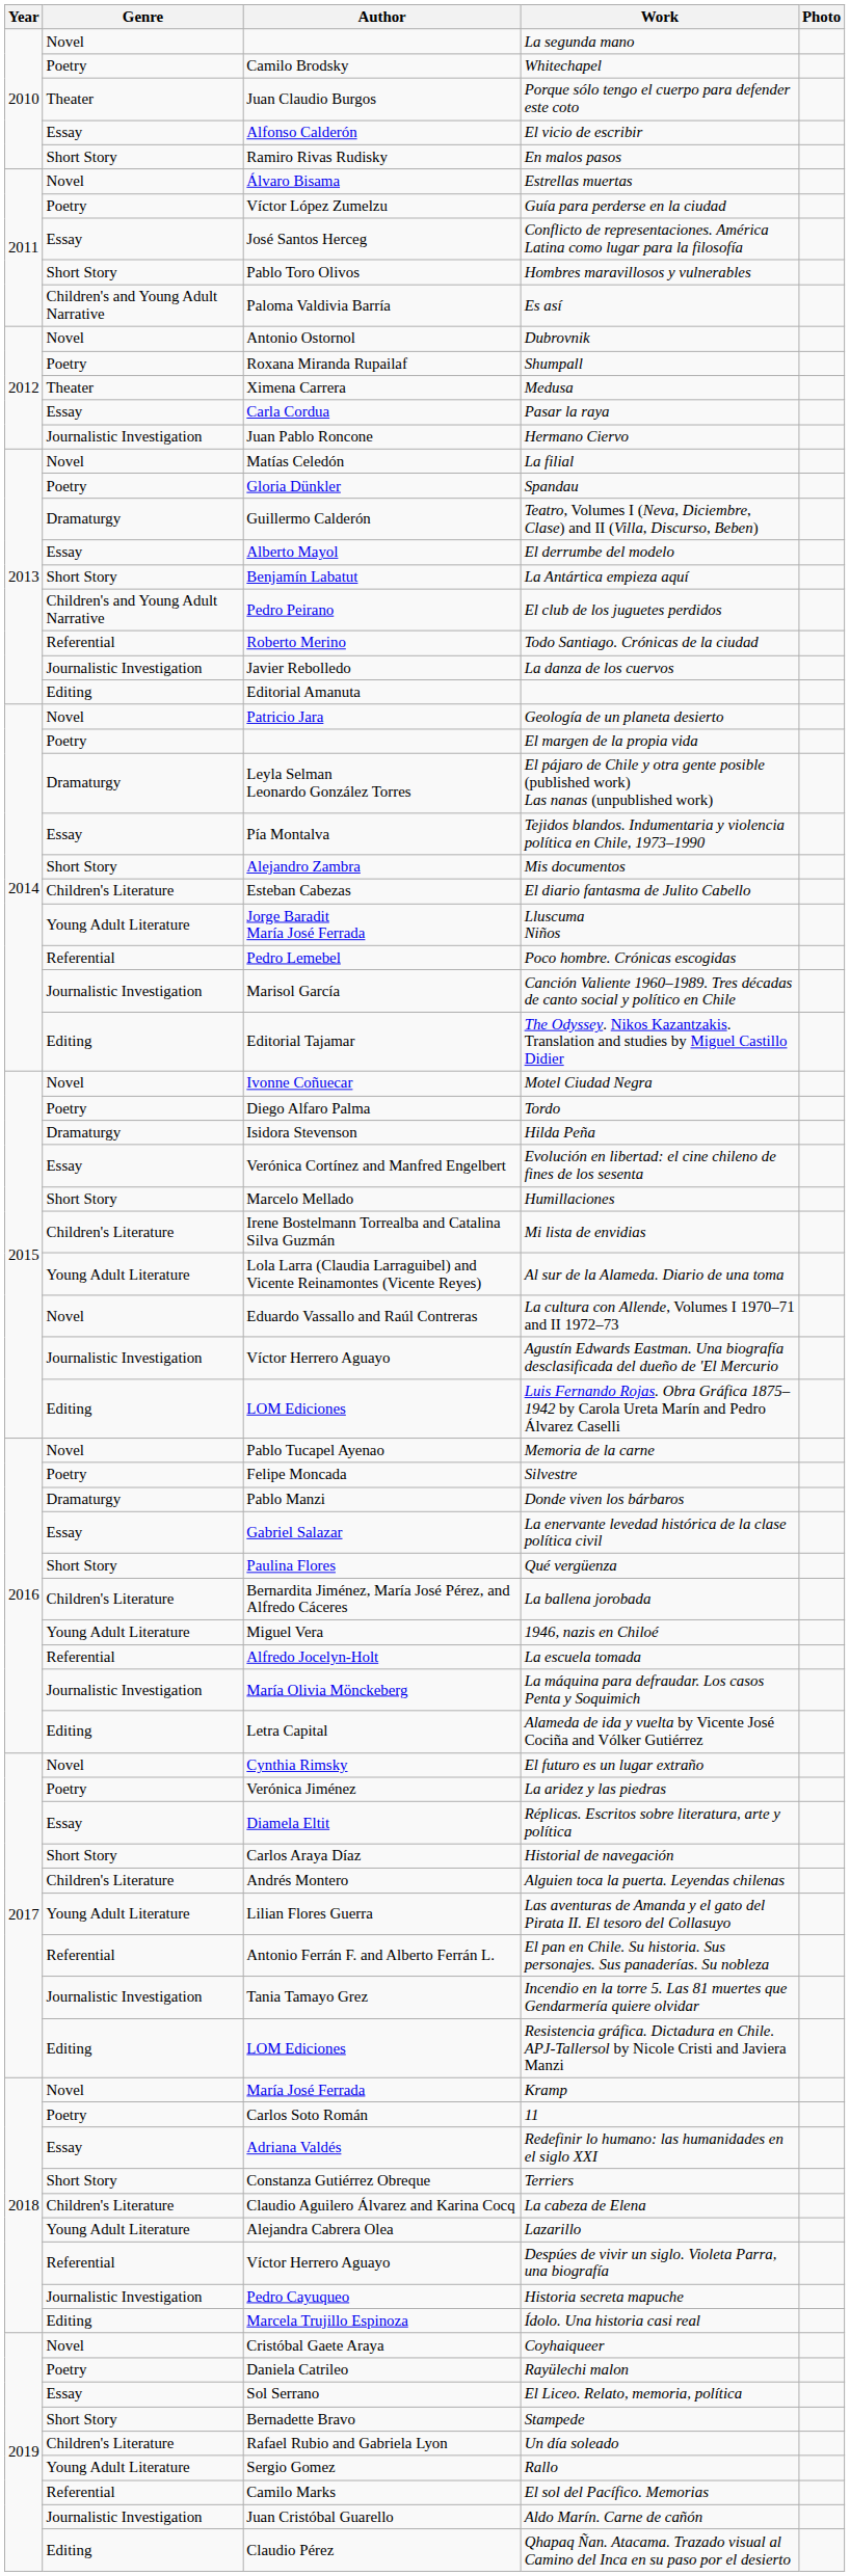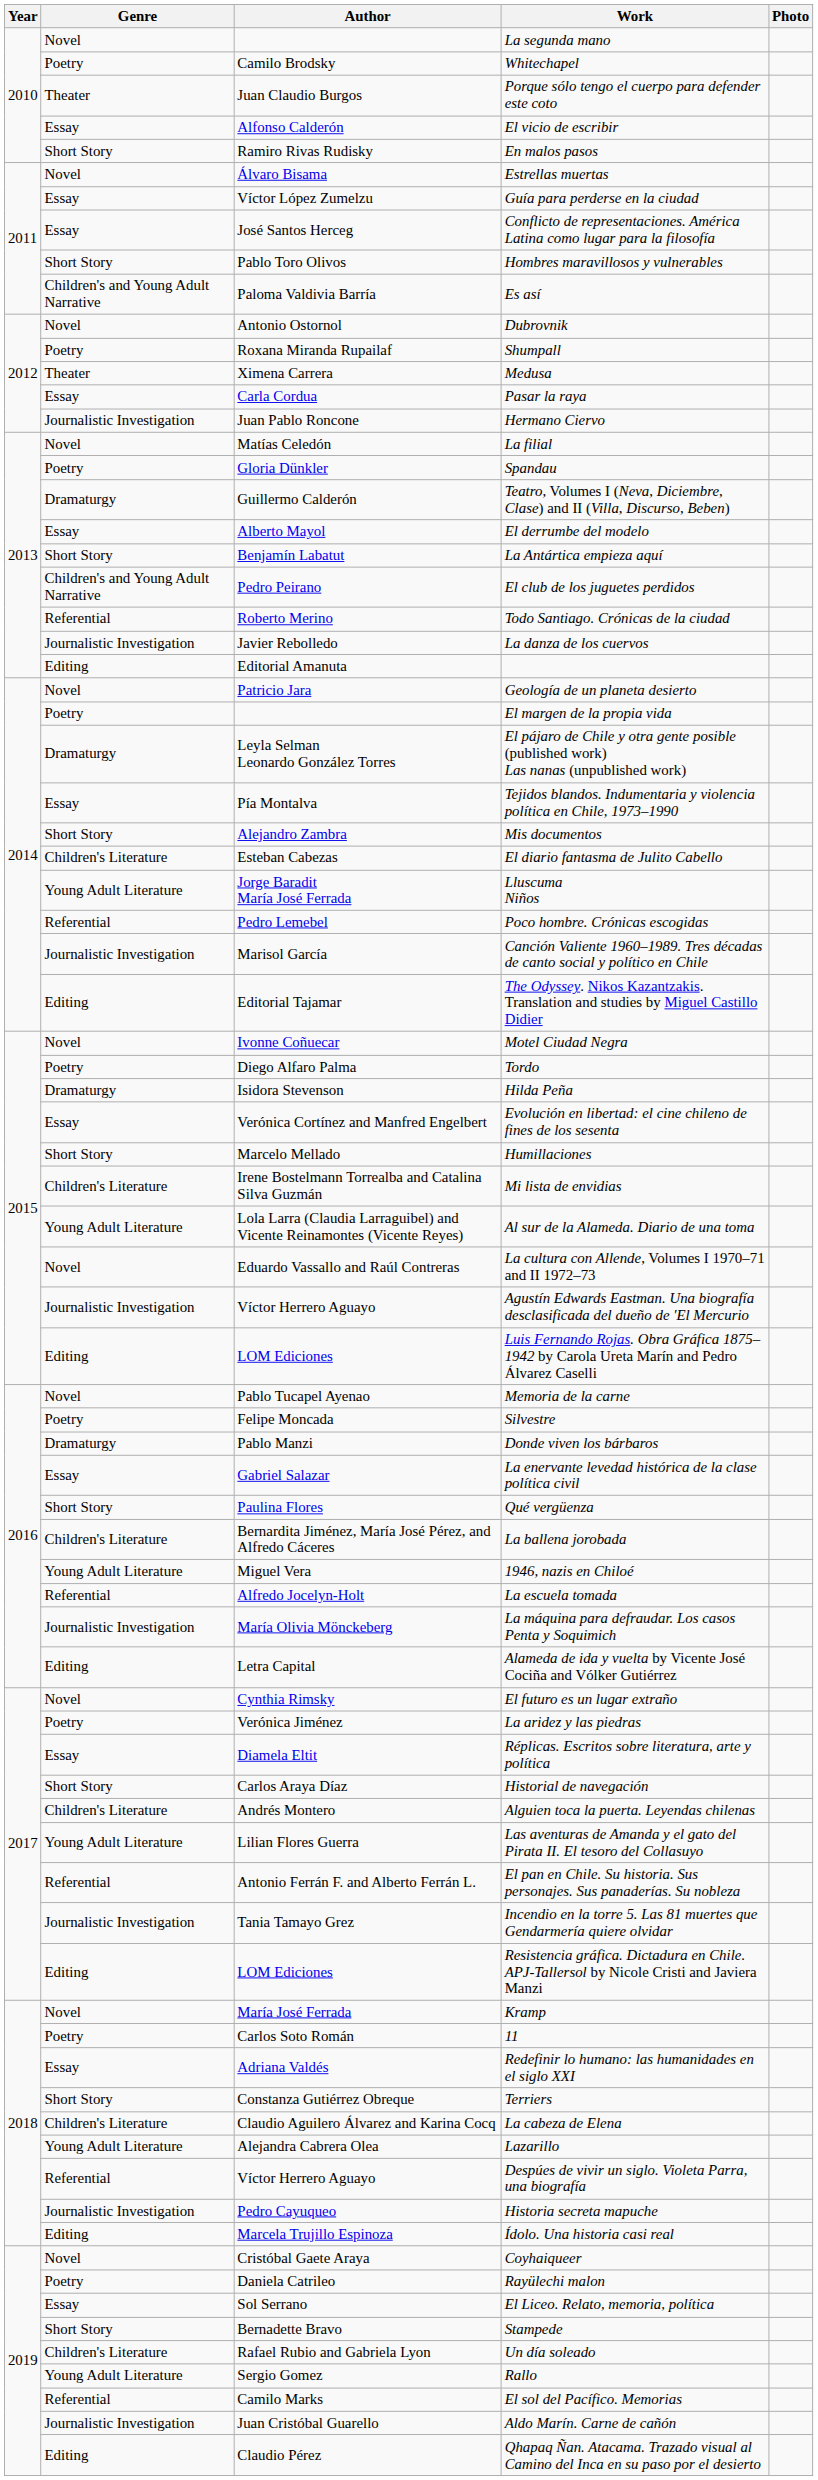 <table class="wikitable">
 <tr>
 <th width=30>Year</th>
 <th width=200>Genre</th>
 <th width=280>Author</th>
 <th width=280>Work</th>
 <th>Photo</th>
 </tr>
 <tr>
 <td rowspan=5>2010</td>
 <td>Novel</td>
 <td></td>
 <td><em>La segunda mano</em></td>
 <td></td>
 </tr>
 <tr>
 <td>Poetry</td>
 <td>Camilo Brodsky</td>
 <td><em>Whitechapel</em></td>
 <td></td>
 </tr>
 <tr>
 <td>Theater</td>
 <td>Juan Claudio Burgos</td>
 <td><em>Porque sólo tengo el cuerpo para defender este coto</em></td>
 <td></td>
 </tr>
 <tr>
 <td>Essay</td>
 <td><a href='#'>Alfonso Calderón</a></td>
 <td><em>El vicio de escribir</em></td>
 <td></td>
 </tr>
 <tr>
 <td>Short Story</td>
 <td>Ramiro Rivas Rudisky</td>
 <td><em>En malos pasos</em></td>
 <td></td>
 </tr>
 <tr>
 <td rowspan=5>2011</td>
 <td>Novel</td>
 <td><a href='#'>Álvaro Bisama</a></td>
 <td><em>Estrellas muertas</em></td>
 <td></td>
 </tr>
 <tr>
-<td>Poetry</td>
+<td>Essay</td>
 <td>Víctor López Zumelzu</td>
 <td><em>Guía para perderse en la ciudad</em></td>
 <td></td>
 </tr>
 <tr>
 <td>Essay</td>
 <td>José Santos Herceg</td>
 <td><em>Conflicto de representaciones. América Latina como lugar para la filosofía</em></td>
 <td></td>
 </tr>
 <tr>
 <td>Short Story</td>
 <td>Pablo Toro Olivos</td>
 <td><em>Hombres maravillosos y vulnerables</em></td>
 <td></td>
 </tr>
 <tr>
 <td>Children's and Young Adult Narrative</td>
 <td>Paloma Valdivia Barría</td>
 <td><em>Es así</em></td>
 <td></td>
 </tr>
 <tr>
 <td rowspan=5>2012</td>
 <td>Novel</td>
 <td>Antonio Ostornol</td>
 <td><em>Dubrovnik</em></td>
 <td></td>
 </tr>
 <tr>
 <td>Poetry</td>
 <td>Roxana Miranda Rupailaf</td>
 <td><em>Shumpall</em></td>
 <td></td>
 </tr>
 <tr>
 <td>Theater</td>
 <td>Ximena Carrera</td>
 <td><em>Medusa</em></td>
 <td></td>
 </tr>
 <tr>
 <td>Essay</td>
 <td><a href='#'>Carla Cordua</a></td>
 <td><em>Pasar la raya</em></td>
 <td></td>
 </tr>
 <tr>
 <td>Journalistic Investigation</td>
 <td>Juan Pablo Roncone</td>
 <td><em>Hermano Ciervo</em></td>
 <td></td>
 </tr>
 <tr>
 <td rowspan=9>2013</td>
 <td>Novel</td>
 <td>Matías Celedón</td>
 <td><em>La filial</em></td>
 <td></td>
 </tr>
 <tr>
 <td>Poetry</td>
 <td><a href='#'>Gloria Dünkler</a></td>
 <td><em>Spandau</em></td>
 <td></td>
 </tr>
 <tr>
 <td>Dramaturgy</td>
 <td>Guillermo Calderón</td>
 <td><em>Teatro</em>, Volumes I (<em>Neva</em>, <em>Diciembre</em>, <em>Clase</em>) and II (<em>Villa</em>, <em>Discurso</em>, <em>Beben</em>)</td>
 <td></td>
 </tr>
 <tr>
 <td>Essay</td>
 <td><a href='#'>Alberto Mayol</a></td>
 <td><em>El derrumbe del modelo</em></td>
 <td></td>
 </tr>
 <tr>
 <td>Short Story</td>
 <td><a href='#'>Benjamín Labatut</a></td>
 <td><em>La Antártica empieza aquí</em></td>
 <td></td>
 </tr>
 <tr>
 <td>Children's and Young Adult Narrative</td>
 <td><a href='#'>Pedro Peirano</a></td>
 <td><em>El club de los juguetes perdidos</em></td>
 <td></td>
 </tr>
 <tr>
 <td>Referential</td>
 <td><a href='#'>Roberto Merino</a></td>
 <td><em>Todo Santiago. Crónicas de la ciudad</em></td>
 <td></td>
 </tr>
 <tr>
 <td>Journalistic Investigation</td>
 <td>Javier Rebolledo</td>
 <td><em>La danza de los cuervos</em></td>
 <td></td>
 </tr>
 <tr>
 <td>Editing</td>
 <td>Editorial Amanuta</td>
 <td></td>
 <td></td>
 </tr>
 <tr>
 <td rowspan=10>2014</td>
 <td>Novel</td>
 <td><a href='#'>Patricio Jara</a></td>
 <td><em>Geología de un planeta desierto</em></td>
 <td></td>
 </tr>
 <tr>
 <td>Poetry</td>
 <td></td>
 <td><em>El margen de la propia vida</em></td>
 <td></td>
 </tr>
 <tr>
 <td>Dramaturgy</td>
 <td>Leyla Selman<br>Leonardo González Torres</td>
 <td><em>El pájaro de Chile y otra gente posible</em> (published work) <br> <em>Las nanas</em> (unpublished work)</td>
 <td></td>
 </tr>
 <tr>
 <td>Essay</td>
 <td>Pía Montalva</td>
 <td><em>Tejidos blandos. Indumentaria y violencia política en Chile, 1973–1990</em></td>
 <td></td>
 </tr>
 <tr>
 <td>Short Story</td>
 <td><a href='#'>Alejandro Zambra</a></td>
 <td><em>Mis documentos</em></td>
 <td></td>
 </tr>
 <tr>
 <td>Children's Literature</td>
 <td>Esteban Cabezas</td>
 <td><em>El diario fantasma de Julito Cabello</em></td>
 <td></td>
 </tr>
 <tr>
 <td>Young Adult Literature</td>
 <td><a href='#'>Jorge Baradit</a><br> <a href='#'>María José Ferrada</a></td>
 <td><em>Lluscuma</em><br><em>Niños</em></td>
 <td><br></td>
 </tr>
 <tr>
 <td>Referential</td>
 <td><a href='#'>Pedro Lemebel</a></td>
 <td><em>Poco hombre. Crónicas escogidas</em></td>
 <td></td>
 </tr>
 <tr>
 <td>Journalistic Investigation</td>
 <td>Marisol García</td>
 <td><em>Canción Valiente 1960–1989. Tres décadas de canto social y político en Chile</em></td>
 <td></td>
 </tr>
 <tr>
 <td>Editing</td>
 <td>Editorial Tajamar</td>
 <td><em><a href='#'>The Odyssey</a></em>. <a href='#'>Nikos Kazantzakis</a>. Translation and studies by <a href='#'>Miguel Castillo Didier</a></td>
 <td></td>
 </tr>
 <tr>
 <td rowspan=10>2015</td>
 <td>Novel</td>
 <td><a href='#'>Ivonne Coñuecar</a></td>
 <td><em>Motel Ciudad Negra</em></td>
 <td></td>
 </tr>
 <tr>
 <td>Poetry</td>
 <td>Diego Alfaro Palma</td>
 <td><em>Tordo</em></td>
 <td></td>
 </tr>
 <tr>
 <td>Dramaturgy</td>
 <td>Isidora Stevenson</td>
 <td><em>Hilda Peña</em></td>
 <td></td>
 </tr>
 <tr>
 <td>Essay</td>
 <td>Verónica Cortínez and Manfred Engelbert</td>
 <td><em>Evolución en libertad: el cine chileno de fines de los sesenta</em></td>
 <td></td>
 </tr>
 <tr>
 <td>Short Story</td>
 <td>Marcelo Mellado</td>
 <td><em>Humillaciones</em></td>
 <td></td>
 </tr>
 <tr>
 <td>Children's Literature</td>
 <td>Irene Bostelmann Torrealba and Catalina Silva Guzmán</td>
 <td><em>Mi lista de envidias</em></td>
 <td></td>
 </tr>
 <tr>
 <td>Young Adult Literature</td>
 <td>Lola Larra (Claudia Larraguibel) and Vicente Reinamontes (Vicente Reyes)</td>
 <td><em>Al sur de la Alameda. Diario de una toma</em></td>
 <td></td>
 </tr>
 <tr>
 <td>Novel</td>
 <td>Eduardo Vassallo and Raúl Contreras</td>
 <td><em>La cultura con Allende</em>, Volumes I 1970–71 and II 1972–73</td>
 <td></td>
 </tr>
 <tr>
 <td>Journalistic Investigation</td>
 <td>Víctor Herrero Aguayo</td>
 <td><em>Agustín Edwards Eastman. Una biografía desclasificada del dueño de 'El Mercurio</em></td>
 <td></td>
 </tr>
 <tr>
 <td>Editing</td>
 <td><a href='#'>LOM Ediciones</a></td>
 <td><em><a href='#'>Luis Fernando Rojas</a>. Obra Gráfica 1875–1942</em> by Carola Ureta Marín and Pedro Álvarez Caselli</td>
 <td></td>
 </tr>
 <tr>
 <td rowspan=10>2016</td>
 <td>Novel</td>
 <td>Pablo Tucapel Ayenao</td>
 <td><em>Memoria de la carne</em></td>
 <td></td>
 </tr>
 <tr>
 <td>Poetry</td>
 <td>Felipe Moncada</td>
 <td><em>Silvestre</em></td>
 <td></td>
 </tr>
 <tr>
 <td>Dramaturgy</td>
 <td>Pablo Manzi</td>
 <td><em>Donde viven los bárbaros</em></td>
 <td></td>
 </tr>
 <tr>
 <td>Essay</td>
 <td><a href='#'>Gabriel Salazar</a></td>
 <td><em>La enervante levedad histórica de la clase política civil</em></td>
 <td></td>
 </tr>
 <tr>
 <td>Short Story</td>
 <td><a href='#'>Paulina Flores</a></td>
 <td><em>Qué vergüenza</em></td>
 <td></td>
 </tr>
 <tr>
 <td>Children's Literature</td>
 <td>Bernardita Jiménez, María José Pérez, and Alfredo Cáceres</td>
 <td><em>La ballena jorobada</em></td>
 <td></td>
 </tr>
 <tr>
 <td>Young Adult Literature</td>
 <td>Miguel Vera</td>
 <td><em>1946, nazis en Chiloé</em></td>
 <td></td>
 </tr>
 <tr>
 <td>Referential</td>
 <td><a href='#'>Alfredo Jocelyn-Holt</a></td>
 <td><em>La escuela tomada</em></td>
 <td></td>
 </tr>
 <tr>
 <td>Journalistic Investigation</td>
 <td><a href='#'>María Olivia Mönckeberg</a></td>
 <td><em>La máquina para defraudar. Los casos Penta y Soquimich</em></td>
 <td></td>
 </tr>
 <tr>
 <td>Editing</td>
 <td>Letra Capital</td>
 <td><em>Alameda de ida y vuelta</em> by Vicente José Cociña and Vólker Gutiérrez</td>
 <td></td>
 </tr>
 <tr>
 <td rowspan=9>2017</td>
 <td>Novel</td>
 <td><a href='#'>Cynthia Rimsky</a></td>
 <td><em>El futuro es un lugar extraño</em></td>
 <td></td>
 </tr>
 <tr>
 <td>Poetry</td>
 <td>Verónica Jiménez</td>
 <td><em>La aridez y las piedras</em></td>
 <td></td>
 </tr>
 <tr>
 <td>Essay</td>
 <td><a href='#'>Diamela Eltit</a></td>
 <td><em>Réplicas. Escritos sobre literatura, arte y política</em></td>
 <td></td>
 </tr>
 <tr>
 <td>Short Story</td>
 <td>Carlos Araya Díaz</td>
 <td><em>Historial de navegación</em></td>
 <td></td>
 </tr>
 <tr>
 <td>Children's Literature</td>
 <td>Andrés Montero</td>
 <td><em>Alguien toca la puerta. Leyendas chilenas</em></td>
 <td></td>
 </tr>
 <tr>
 <td>Young Adult Literature</td>
 <td>Lilian Flores Guerra</td>
 <td><em>Las aventuras de Amanda y el gato del Pirata II. El tesoro del Collasuyo</em></td>
 <td></td>
 </tr>
 <tr>
 <td>Referential</td>
 <td>Antonio Ferrán F. and Alberto Ferrán L.</td>
 <td><em>El pan en Chile. Su historia. Sus personajes. Sus panaderías. Su nobleza</em></td>
 <td></td>
 </tr>
 <tr>
 <td>Journalistic Investigation</td>
 <td>Tania Tamayo Grez</td>
 <td><em>Incendio en la torre 5. Las 81 muertes que Gendarmería quiere olvidar</em></td>
 <td></td>
 </tr>
 <tr>
 <td>Editing</td>
 <td><a href='#'>LOM Ediciones</a></td>
 <td><em>Resistencia gráfica. Dictadura en Chile. APJ-Tallersol</em> by Nicole Cristi and Javiera Manzi</td>
 <td></td>
 </tr>
 <tr>
 <td rowspan=9>2018</td>
 <td>Novel</td>
 <td><a href='#'>María José Ferrada</a></td>
 <td><em>Kramp</em></td>
 <td></td>
 </tr>
 <tr>
 <td>Poetry</td>
 <td>Carlos Soto Román</td>
 <td><em>11</em></td>
 <td></td>
 </tr>
 <tr>
 <td>Essay</td>
 <td><a href='#'>Adriana Valdés</a></td>
 <td><em>Redefinir lo humano: las humanidades en el siglo XXI</em></td>
 <td></td>
 </tr>
 <tr>
 <td>Short Story</td>
 <td>Constanza Gutiérrez Obreque</td>
 <td><em>Terriers</em></td>
 <td></td>
 </tr>
 <tr>
 <td>Children's Literature</td>
 <td>Claudio Aguilero Álvarez and Karina Cocq</td>
 <td><em>La cabeza de Elena</em></td>
 <td></td>
 </tr>
 <tr>
 <td>Young Adult Literature</td>
 <td>Alejandra Cabrera Olea</td>
 <td><em>Lazarillo</em></td>
 <td></td>
 </tr>
 <tr>
 <td>Referential</td>
 <td>Víctor Herrero Aguayo</td>
 <td><em>Despúes de vivir un siglo. Violeta Parra, una biografía</em></td>
 <td></td>
 </tr>
 <tr>
 <td>Journalistic Investigation</td>
 <td><a href='#'>Pedro Cayuqueo</a></td>
 <td><em>Historia secreta mapuche</em></td>
 <td></td>
 </tr>
 <tr>
 <td>Editing</td>
 <td><a href='#'>Marcela Trujillo Espinoza</a></td>
 <td><em>Ídolo. Una historia casi real</em></td>
 <td></td>
 </tr>
 <tr>
 <td rowspan="9">2019</td>
 <td>Novel</td>
 <td>Cristóbal Gaete Araya</td>
 <td><em>Coyhaiqueer</em></td>
 <td></td>
 </tr>
 <tr>
 <td>Poetry</td>
 <td>Daniela Catrileo</td>
 <td><em>Rayülechi malon</em></td>
 <td></td>
 </tr>
 <tr>
 <td>Essay</td>
 <td>Sol Serrano</td>
 <td><em>El Liceo. Relato, memoria, política</em></td>
 <td></td>
 </tr>
 <tr>
 <td>Short Story</td>
 <td>Bernadette Bravo</td>
 <td><em>Stampede</em></td>
 <td></td>
 </tr>
 <tr>
 <td>Children's Literature</td>
 <td>Rafael Rubio and Gabriela Lyon</td>
 <td><em>Un día soleado</em></td>
 <td></td>
 </tr>
 <tr>
 <td>Young Adult Literature</td>
 <td>Sergio Gomez</td>
 <td><em>Rallo</em></td>
 <td></td>
 </tr>
 <tr>
 <td>Referential</td>
 <td>Camilo Marks</td>
 <td><em>El sol del Pacífico. Memorias</em></td>
 <td></td>
 </tr>
 <tr>
 <td>Journalistic Investigation</td>
 <td>Juan Cristóbal Guarello</td>
 <td><em>Aldo Marín. Carne de cañón</em></td>
 <td></td>
 </tr>
 <tr>
 <td>Editing</td>
 <td>Claudio Pérez</td>
 <td><em>Qhapaq Ñan. Atacama. Trazado visual al Camino del Inca en su paso por el desierto</em></td>
 <td></td>
 </tr>
 </table>
